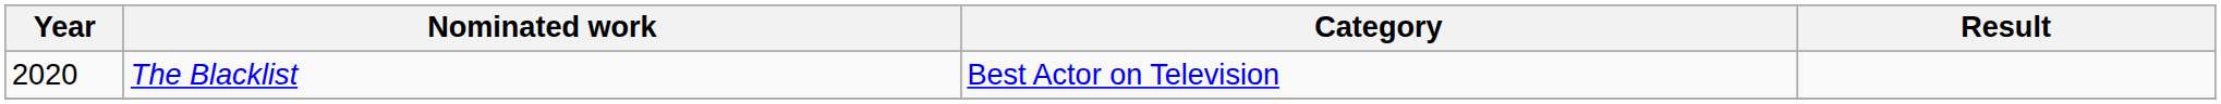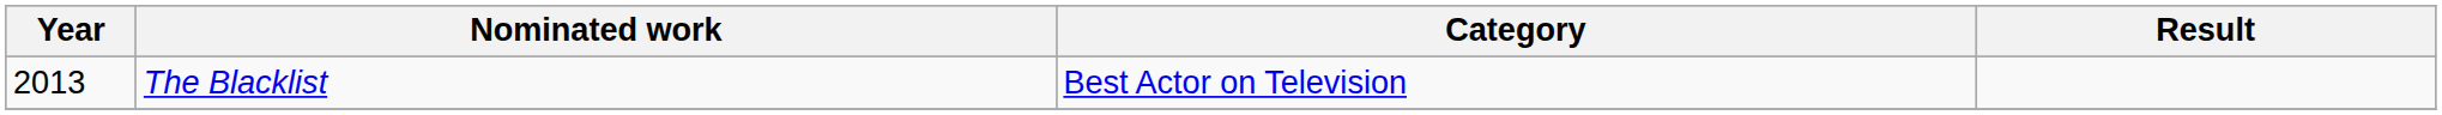 <table width="95%" class="wikitable sortable">
 <tr>
 <th width="2%">Year</th>
 <th width="20%">Nominated work</th>
 <th width="20%">Category</th>
 <th width="10%">Result</th>
 </tr>
 <tr>
-<td>2020</td>
+<td>2013</td>
 <td><em><a href='#'>The Blacklist</a></em></td>
 <td><a href='#'>Best Actor on Television</a></td>
 <td></td>
 </tr>
 <tr>
 </tr>
 </table>
